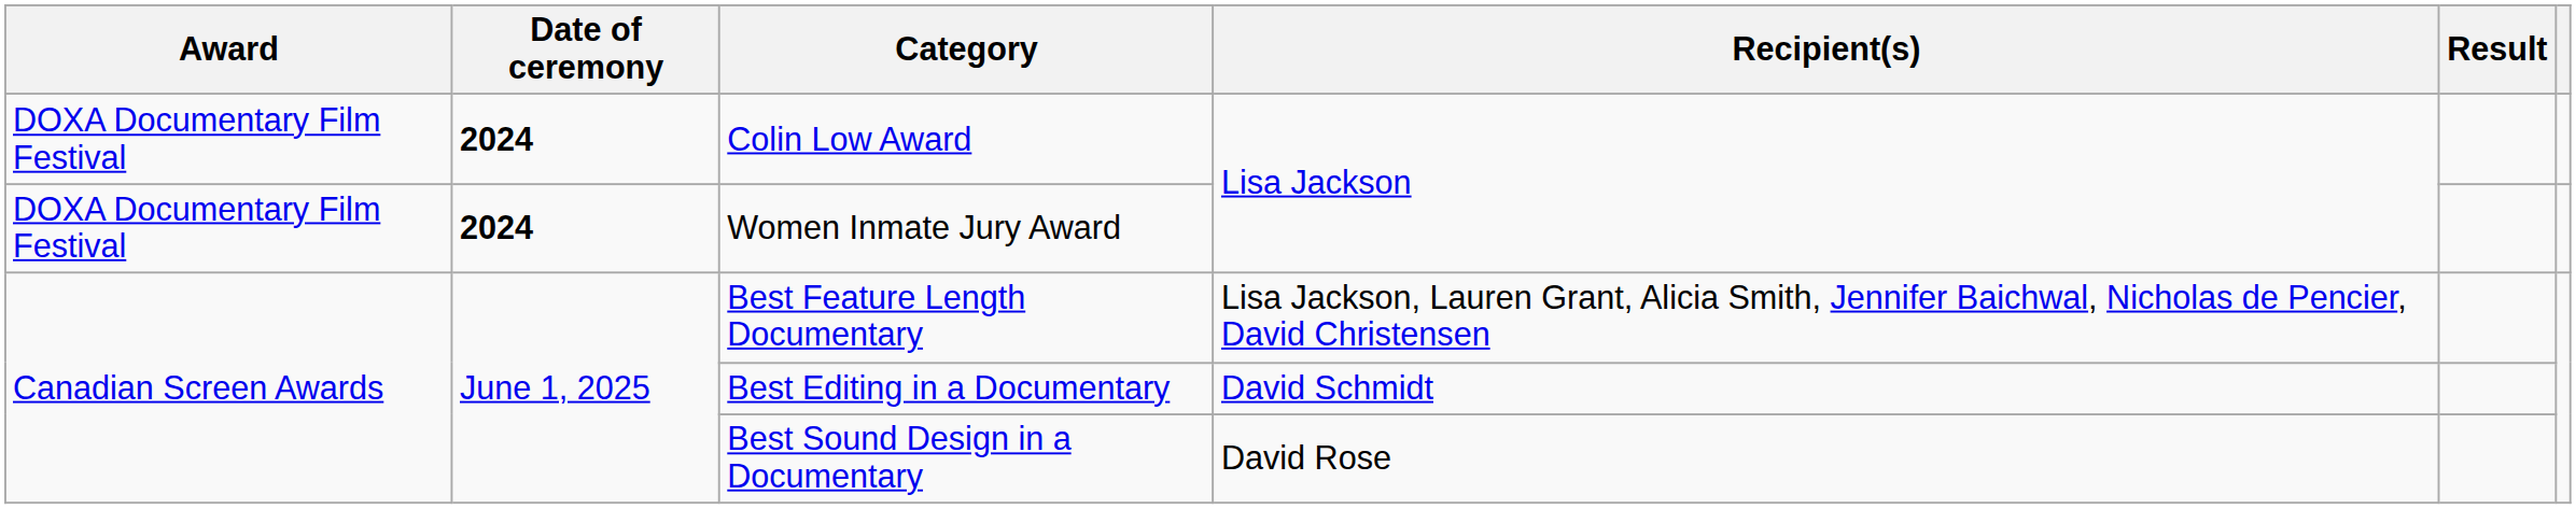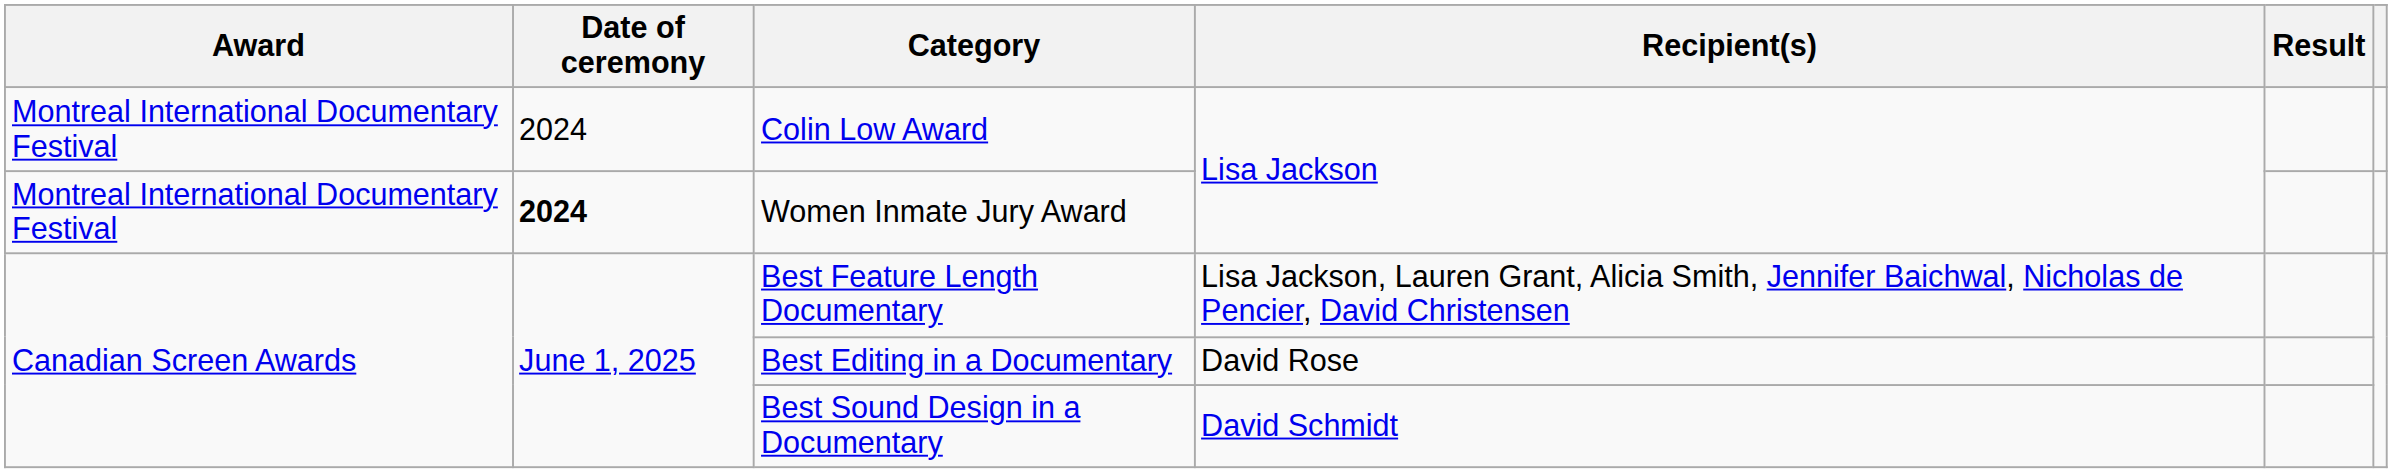 <table class="wikitable sortable plainrowheaders">
 <tr>
 <th scope="col">Award</th>
 <th scope="col">Date of ceremony</th>
 <th scope="col">Category</th>
 <th scope="col">Recipient(s)</th>
 <th scope="col">Result</th>
 <th scope="col" class="unsortable"></th>
 </tr>
 <tr>
-<td><a href='#'>DOXA Documentary Film Festival</a></td>
-<td><strong>2024</strong></td>
+<td><a href='#'>Montreal International Documentary Festival</a></td>
+<td>2024</td>
 <td><a href='#'>Colin Low Award</a></td>
 <td rowspan=2><a href='#'>Lisa Jackson</a></td>
 <td></td>
 <td></td>
 </tr>
 <tr>
-<td><a href='#'>DOXA Documentary Film Festival</a></td>
+<td><a href='#'>Montreal International Documentary Festival</a></td>
 <td><strong>2024</strong></td>
 <td>Women Inmate Jury Award</td>
 <td></td>
 <td></td>
 </tr>
 <tr>
 <td rowspan=3><a href='#'>Canadian Screen Awards</a></td>
 <td rowspan=3><a href='#'>June 1, 2025</a></td>
 <td><a href='#'>Best Feature Length Documentary</a></td>
 <td>Lisa Jackson, Lauren Grant, Alicia Smith, <a href='#'>Jennifer Baichwal</a>, <a href='#'>Nicholas de Pencier</a>, <a href='#'>David Christensen</a></td>
 <td></td>
 <td rowspan=3></td>
 </tr>
 <tr>
 <td><a href='#'>Best Editing in a Documentary</a></td>
-<td><a href='#'>David Schmidt</a></td>
+<td>David Rose</td>
 <td></td>
 </tr>
 <tr>
 <td><a href='#'>Best Sound Design in a Documentary</a></td>
-<td>David Rose</td>
+<td><a href='#'>David Schmidt</a></td>
 <td></td>
 </tr>
 </table>
